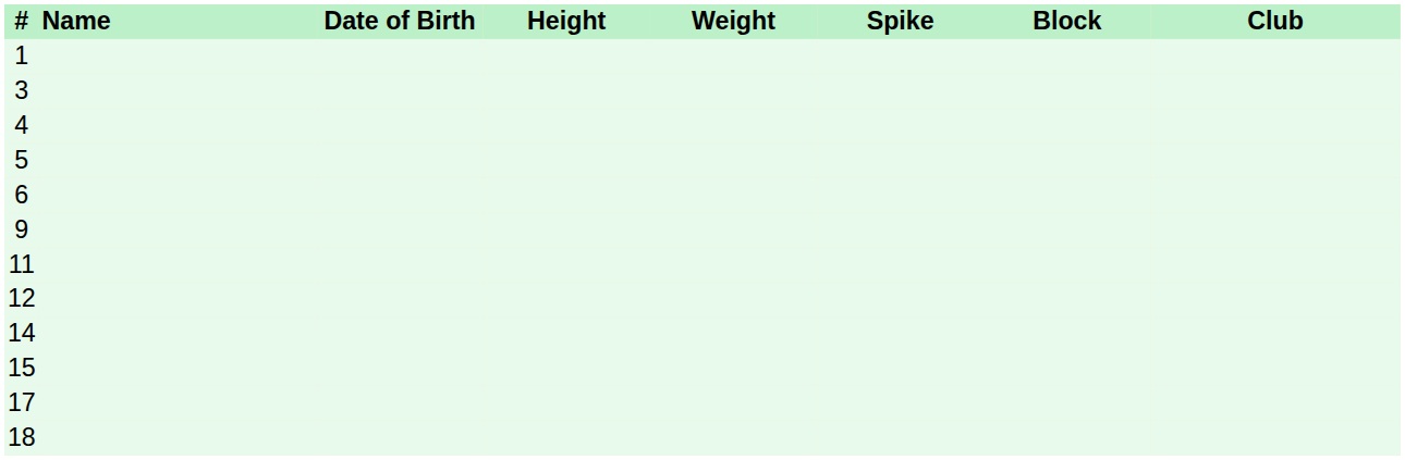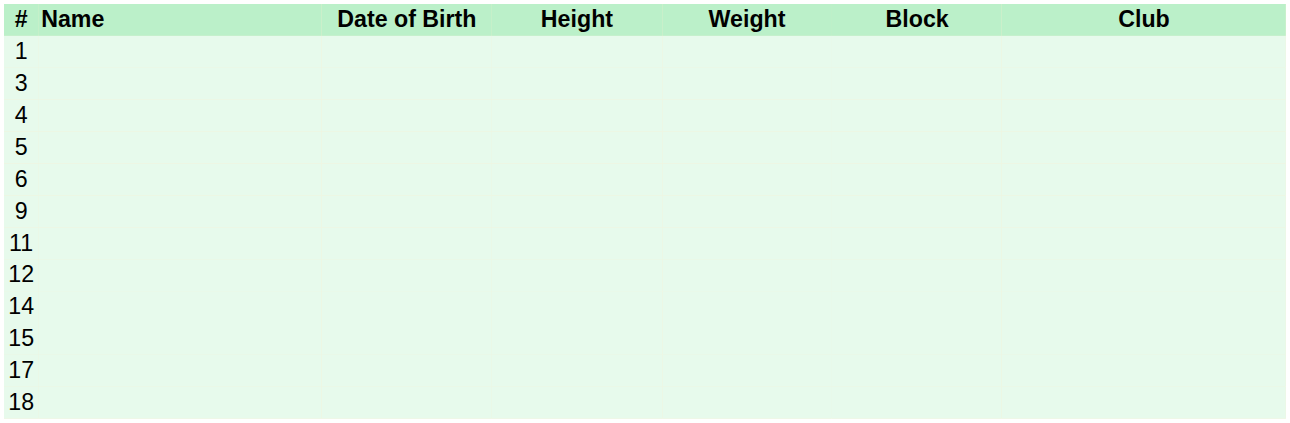 <table border=0 cellpadding=2 cellspacing=0  |- bgcolor=#FFECCE style=text-align:center; font-size:90%; width=100%>
 <tr bgcolor=#BBF0C9>
 <th width=2%>#</th>
 <th align=left width=20%>Name</th>
 <th width=12%>Date of Birth</th>
 <th width=12%>Height</th>
 <th width=12%>Weight</th>
-<th width=12%>Spike</th>
 <th width=12%>Block</th>
 <th width=20%>Club</th>
 </tr>
 <tr bgcolor=#E7FAEC>
 <td>1</td>
 <td align=left></td>
 <td align=right></td>
-<td></td>
 <td></td>
 <td></td>
 <td></td>
 <td></td>
 </tr>
 <tr bgcolor=#E7FAEC>
 <td>3</td>
 <td align=left></td>
 <td align=right></td>
 <td></td>
 <td></td>
 <td></td>
 <td></td>
-<td></td>
 </tr>
 <tr bgcolor=#E7FAEC>
 <td>4</td>
 <td align=left></td>
 <td align=right></td>
-<td></td>
 <td></td>
 <td></td>
 <td></td>
 <td></td>
 </tr>
 <tr bgcolor=#E7FAEC>
 <td>5</td>
 <td align=left></td>
 <td align=right></td>
 <td></td>
 <td></td>
 <td></td>
 <td></td>
-<td></td>
 </tr>
 <tr bgcolor=#E7FAEC>
 <td>6</td>
 <td align=left></td>
 <td align=right></td>
-<td></td>
 <td></td>
 <td></td>
 <td></td>
 <td></td>
 </tr>
 <tr bgcolor=#E7FAEC>
 <td>9</td>
 <td align=left></td>
 <td align=right></td>
 <td></td>
 <td></td>
 <td></td>
 <td></td>
-<td></td>
 </tr>
 <tr bgcolor=#E7FAEC>
 <td>11</td>
 <td align=left></td>
 <td align=right></td>
-<td></td>
 <td></td>
 <td></td>
 <td></td>
 <td></td>
 </tr>
 <tr bgcolor=#E7FAEC>
 <td>12</td>
 <td align=left></td>
 <td align=right></td>
 <td></td>
 <td></td>
 <td></td>
 <td></td>
-<td></td>
 </tr>
 <tr bgcolor=#E7FAEC>
 <td>14</td>
 <td align=left></td>
 <td align=right></td>
-<td></td>
 <td></td>
 <td></td>
 <td></td>
 <td></td>
 </tr>
 <tr bgcolor=#E7FAEC>
 <td>15</td>
 <td align=left></td>
 <td align=right></td>
 <td></td>
 <td></td>
 <td></td>
 <td></td>
-<td></td>
 </tr>
 <tr bgcolor=#E7FAEC>
 <td>17</td>
 <td align=left></td>
 <td align=right></td>
-<td></td>
 <td></td>
 <td></td>
 <td></td>
 <td></td>
 </tr>
 <tr bgcolor=#E7FAEC>
 <td>18</td>
 <td align=left></td>
 <td align=right></td>
 <td></td>
 <td></td>
 <td></td>
 <td></td>
-<td></td>
 </tr>
 </table>
